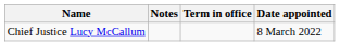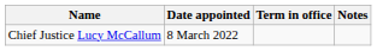 <table class="wikitable">
 <tr>
 <th>Name</th>
+<th>Date appointed</th>
+<th>Term in office</th>
 <th>Notes</th>
-<th>Term in office</th>
-<th>Date appointed</th>
 </tr>
 <tr>
 <td>Chief Justice <a href='#'>Lucy McCallum</a></td>
+<td>8 March 2022</td>
+<td align=right></td>
 <td></td>
-<td align=right></td>
-<td>8 March 2022</td>
 </tr>
 </table>
